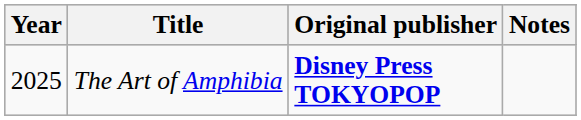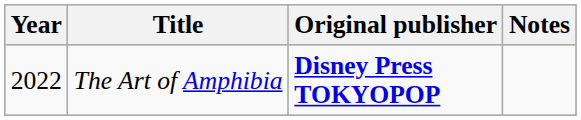 <table class="wikitable sortable">
 <tr>
 <th>Year</th>
 <th>Title</th>
 <th>Original publisher</th>
 <th>Notes</th>
 </tr>
 <tr>
-<td>2025</td>
+<td>2022</td>
 <td><em>The Art of <a href='#'>Amphibia</a></em></td>
 <td><strong><a href='#'>Disney Press</a><br><a href='#'>TOKYOPOP</a></strong></td>
 <td></td>
 </tr>
 </table>
